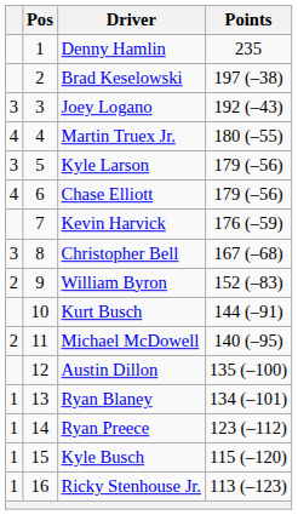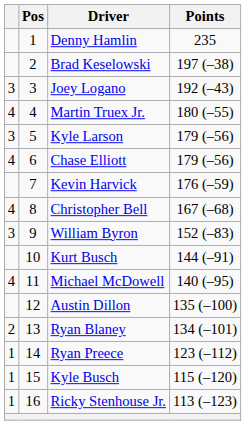 <table class="wikitable" style="font-size: 95%">
 <tr>
 <th></th>
 <th>Pos</th>
 <th>Driver</th>
 <th>Points</th>
 </tr>
 <tr>
 <td align="left"></td>
 <td style="text-align:center;">1</td>
 <td><a href='#'>Denny Hamlin</a></td>
 <td style="text-align:center;">235</td>
 </tr>
 <tr>
 <td align="left"></td>
 <td style="text-align:center;">2</td>
 <td><a href='#'>Brad Keselowski</a></td>
 <td style="text-align:center;">197 (–38)</td>
 </tr>
 <tr>
 <td align="left"> 3</td>
 <td style="text-align:center;">3</td>
 <td><a href='#'>Joey Logano</a></td>
 <td style="text-align:center;">192 (–43)</td>
 </tr>
 <tr>
 <td align="left"> 4</td>
 <td style="text-align:center;">4</td>
 <td><a href='#'>Martin Truex Jr.</a></td>
 <td style="text-align:center;">180 (–55)</td>
 </tr>
 <tr>
 <td align="left"> 3</td>
 <td style="text-align:center;">5</td>
 <td><a href='#'>Kyle Larson</a></td>
 <td style="text-align:center;">179 (–56)</td>
 </tr>
 <tr>
 <td align="left"> 4</td>
 <td style="text-align:center;">6</td>
 <td><a href='#'>Chase Elliott</a></td>
 <td style="text-align:center;">179 (–56)</td>
 </tr>
 <tr>
 <td align="left"></td>
 <td style="text-align:center;">7</td>
 <td><a href='#'>Kevin Harvick</a></td>
 <td style="text-align:center;">176 (–59)</td>
 </tr>
 <tr>
-<td align="left"> 3</td>
+<td align="left"> 4</td>
 <td style="text-align:center;">8</td>
 <td><a href='#'>Christopher Bell</a></td>
 <td style="text-align:center;">167 (–68)</td>
 </tr>
 <tr>
-<td align="left"> 2</td>
+<td align="left"> 3</td>
 <td style="text-align:center;">9</td>
 <td><a href='#'>William Byron</a></td>
 <td style="text-align:center;">152 (–83)</td>
 </tr>
 <tr>
 <td align="left"></td>
 <td style="text-align:center;">10</td>
 <td><a href='#'>Kurt Busch</a></td>
 <td style="text-align:center;">144 (–91)</td>
 </tr>
 <tr>
-<td align="left"> 2</td>
+<td align="left"> 4</td>
 <td style="text-align:center;">11</td>
 <td><a href='#'>Michael McDowell</a></td>
 <td style="text-align:center;">140 (–95)</td>
 </tr>
 <tr>
 <td align="left"></td>
 <td style="text-align:center;">12</td>
 <td><a href='#'>Austin Dillon</a></td>
 <td style="text-align:center;">135 (–100)</td>
 </tr>
 <tr>
-<td align="left"> 1</td>
+<td align="left"> 2</td>
 <td style="text-align:center;">13</td>
 <td><a href='#'>Ryan Blaney</a></td>
 <td style="text-align:center;">134 (–101)</td>
 </tr>
 <tr>
 <td align="left"> 1</td>
 <td style="text-align:center;">14</td>
 <td><a href='#'>Ryan Preece</a></td>
 <td style="text-align:center;">123 (–112)</td>
 </tr>
 <tr>
 <td align="left"> 1</td>
 <td style="text-align:center;">15</td>
 <td><a href='#'>Kyle Busch</a></td>
 <td style="text-align:center;">115 (–120)</td>
 </tr>
 <tr>
 <td align="left"> 1</td>
 <td style="text-align:center;">16</td>
 <td><a href='#'>Ricky Stenhouse Jr.</a></td>
 <td style="text-align:center;">113 (–123)</td>
 </tr>
 <tr class="sortbottom">
 <th colspan="9"></th>
 </tr>
 </table>
